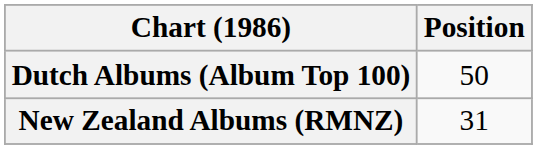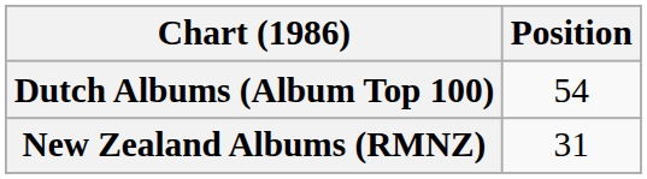 <table class="wikitable sortable plainrowheaders" style="text-align:center">
 <tr>
 <th scope="col">Chart (1986)</th>
 <th scope="col">Position</th>
 </tr>
 <tr>
 <th scope="row">Dutch Albums (Album Top 100)</th>
-<td>50</td>
+<td>54</td>
 </tr>
 <tr>
 <th scope="row">New Zealand Albums (RMNZ)</th>
 <td>31</td>
 </tr>
 </table>
